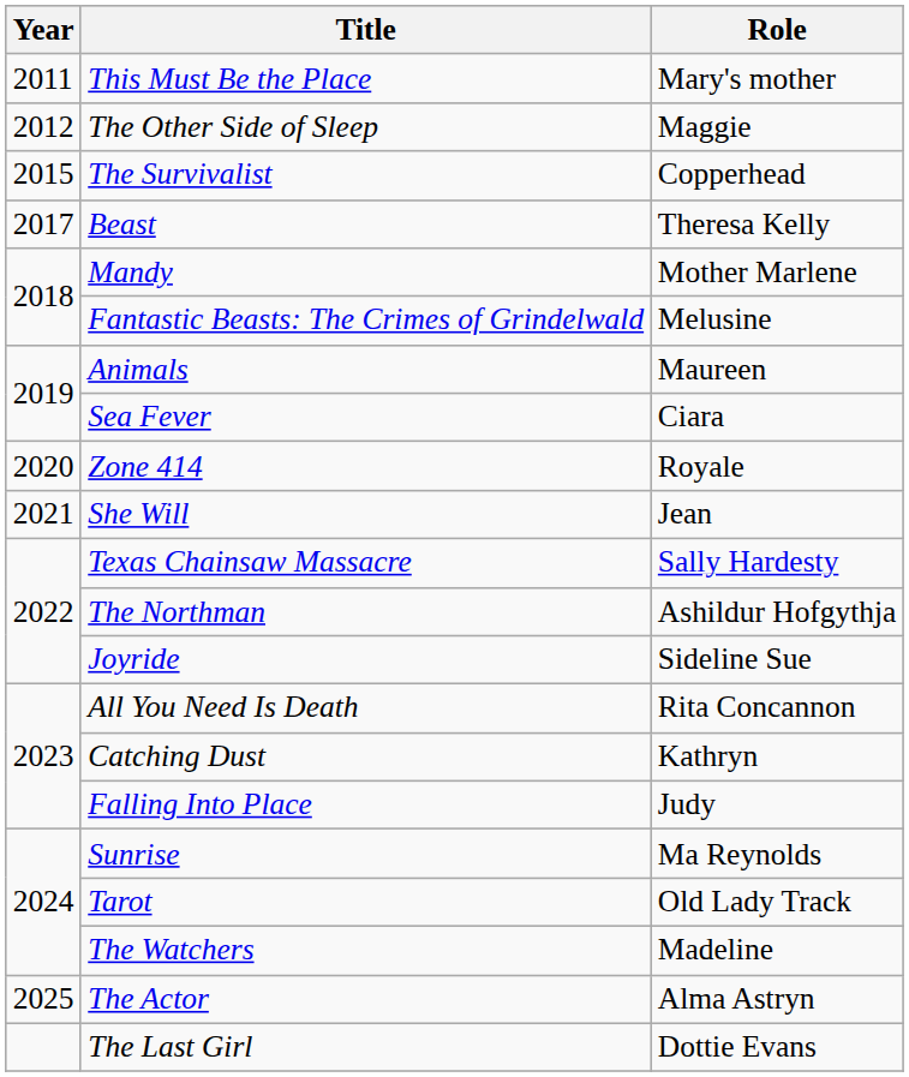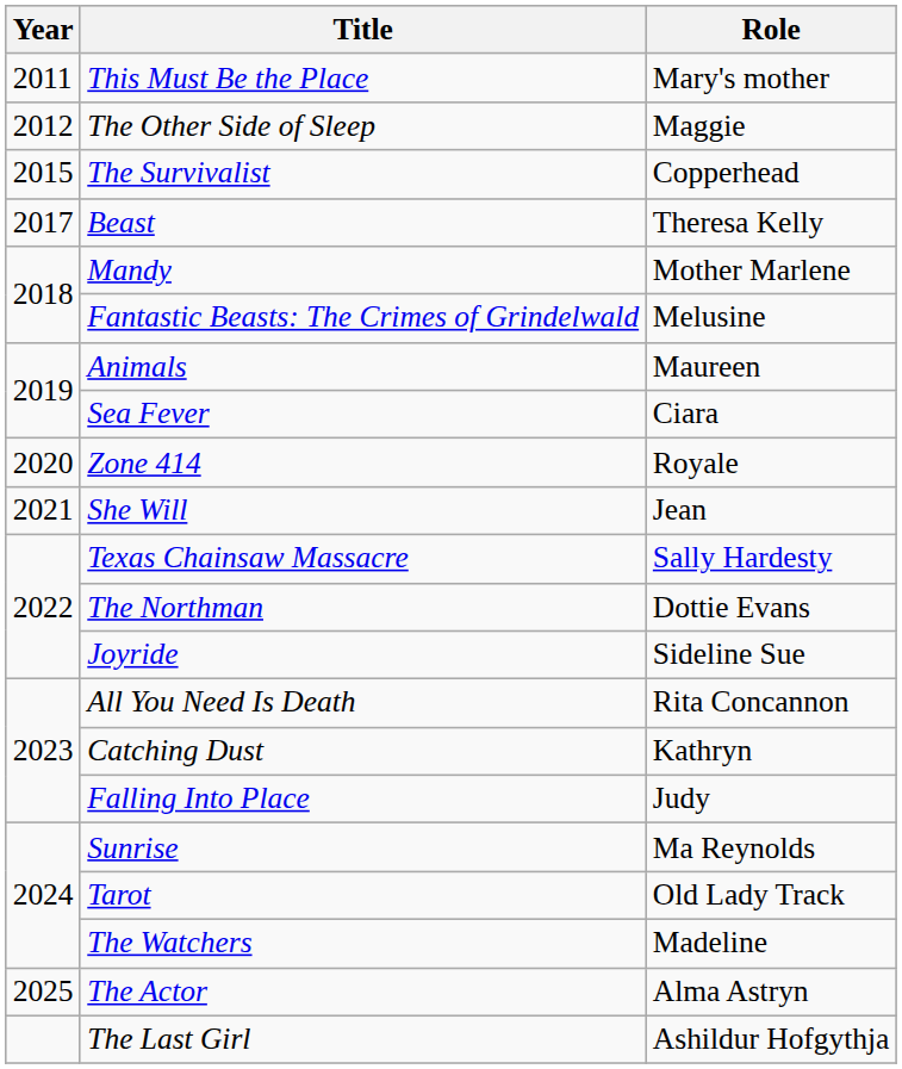 <table class="wikitable plainrowheaders sortable">
 <tr>
 <th scope="col">Year</th>
 <th scope="col">Title</th>
 <th scope="col">Role</th>
 </tr>
 <tr>
 <td>2011</td>
 <td><em><a href='#'>This Must Be the Place</a></em></td>
 <td>Mary's mother</td>
 </tr>
 <tr>
 <td>2012</td>
 <td><em>The Other Side of Sleep</em></td>
 <td>Maggie</td>
 </tr>
 <tr>
 <td>2015</td>
 <td><em><a href='#'>The Survivalist</a></em></td>
 <td>Copperhead</td>
 </tr>
 <tr>
 <td>2017</td>
 <td><em><a href='#'>Beast</a></em></td>
 <td>Theresa Kelly</td>
 </tr>
 <tr>
 <td rowspan="2">2018</td>
 <td><em><a href='#'>Mandy</a></em></td>
 <td>Mother Marlene</td>
 </tr>
 <tr>
 <td><em><a href='#'>Fantastic Beasts: The Crimes of Grindelwald</a></em></td>
 <td>Melusine</td>
 </tr>
 <tr>
 <td rowspan="2">2019</td>
 <td><em><a href='#'>Animals</a></em></td>
 <td>Maureen</td>
 </tr>
 <tr>
 <td><em><a href='#'>Sea Fever</a></em></td>
 <td>Ciara</td>
 </tr>
 <tr>
 <td>2020</td>
 <td><em><a href='#'>Zone 414</a></em></td>
 <td>Royale</td>
 </tr>
 <tr>
 <td>2021</td>
 <td><em><a href='#'>She Will</a></em></td>
 <td>Jean</td>
 </tr>
 <tr>
 <td rowspan="3">2022</td>
 <td><em><a href='#'>Texas Chainsaw Massacre</a></em></td>
 <td><a href='#'>Sally Hardesty</a></td>
 </tr>
 <tr>
 <td><em><a href='#'>The Northman</a></em></td>
-<td>Ashildur Hofgythja</td>
+<td>Dottie Evans</td>
 </tr>
 <tr>
 <td><em><a href='#'>Joyride</a></em></td>
 <td>Sideline Sue</td>
 </tr>
 <tr>
 <td rowspan="3">2023</td>
 <td><em>All You Need Is Death</em></td>
 <td>Rita Concannon</td>
 </tr>
 <tr>
 <td><em>Catching Dust</em></td>
 <td>Kathryn</td>
 </tr>
 <tr>
 <td><em><a href='#'>Falling Into Place</a></em></td>
 <td>Judy</td>
 </tr>
 <tr>
 <td rowspan="3">2024</td>
 <td><em><a href='#'>Sunrise</a></em></td>
 <td>Ma Reynolds</td>
 </tr>
 <tr>
 <td><em><a href='#'>Tarot</a></em></td>
 <td>Old Lady Track</td>
 </tr>
 <tr>
 <td><em><a href='#'>The Watchers</a></em></td>
 <td>Madeline</td>
 </tr>
 <tr>
 <td>2025</td>
 <td><em><a href='#'>The Actor</a></em></td>
 <td>Alma Astryn</td>
 </tr>
 <tr>
 <td></td>
 <td><em>The Last Girl</em></td>
-<td>Dottie Evans</td>
+<td>Ashildur Hofgythja</td>
 </tr>
 </table>
